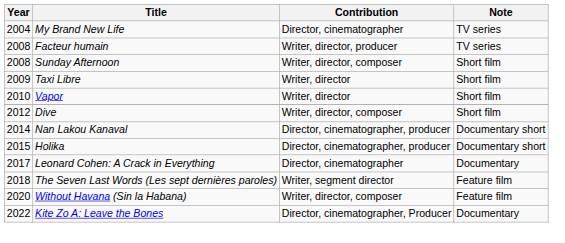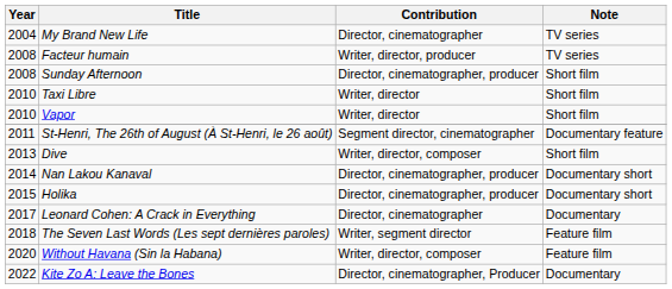 <table class="wikitable sortable">
 <tr>
 <th>Year</th>
 <th>Title</th>
 <th>Contribution</th>
 <th>Note</th>
 </tr>
 <tr>
 <td>2004</td>
 <td><em>My Brand New Life</em></td>
 <td>Director, cinematographer</td>
 <td>TV series</td>
 </tr>
 <tr>
 <td>2008</td>
 <td><em>Facteur humain</em></td>
 <td>Writer, director, producer</td>
 <td>TV series</td>
 </tr>
 <tr>
 <td>2008</td>
 <td><em>Sunday Afternoon</em></td>
-<td>Writer, director, composer</td>
+<td>Director, cinematographer, producer</td>
 <td>Short film</td>
 </tr>
 <tr>
-<td>2009</td>
+<td>2010</td>
 <td><em>Taxi Libre</em></td>
 <td>Writer, director</td>
 <td>Short film</td>
 </tr>
 <tr>
 <td>2010</td>
 <td><em><a href='#'>Vapor</a></em></td>
 <td>Writer, director</td>
 <td>Short film</td>
 </tr>
 <tr>
 </tr>
 <tr>
-<td>2012</td>
+<td>2011</td>
+<td><em>St-Henri, The 26th of August (À St-Henri, le 26 août)</em></td>
+<td>Segment director, cinematographer</td>
+<td>Documentary feature</td>
+</tr>
+<tr>
+<td>2013</td>
 <td><em>Dive</em></td>
 <td>Writer, director, composer</td>
 <td>Short film</td>
 </tr>
 <tr>
 <td>2014</td>
 <td><em>Nan Lakou Kanaval</em></td>
 <td>Director, cinematographer, producer</td>
 <td>Documentary short</td>
 </tr>
 <tr>
 <td>2015</td>
 <td><em>Holika</em></td>
 <td>Director, cinematographer, producer</td>
 <td>Documentary short</td>
 </tr>
 <tr>
 <td>2017</td>
 <td><em>Leonard Cohen: A Crack in Everything</em></td>
 <td>Director, cinematographer</td>
 <td>Documentary</td>
 </tr>
 <tr>
 <td>2018</td>
 <td><em>The Seven Last Words (Les sept dernières paroles)</em></td>
 <td>Writer, segment director</td>
 <td>Feature film</td>
 </tr>
 <tr>
 <td>2020</td>
 <td><em><a href='#'>Without Havana</a> (Sin la Habana)</em></td>
 <td>Writer, director, composer</td>
 <td>Feature film</td>
 </tr>
 <tr>
 <td>2022</td>
 <td><em><a href='#'>Kite Zo A: Leave the Bones</a></em></td>
 <td>Director, cinematographer, Producer</td>
 <td>Documentary</td>
 </tr>
 </table>
